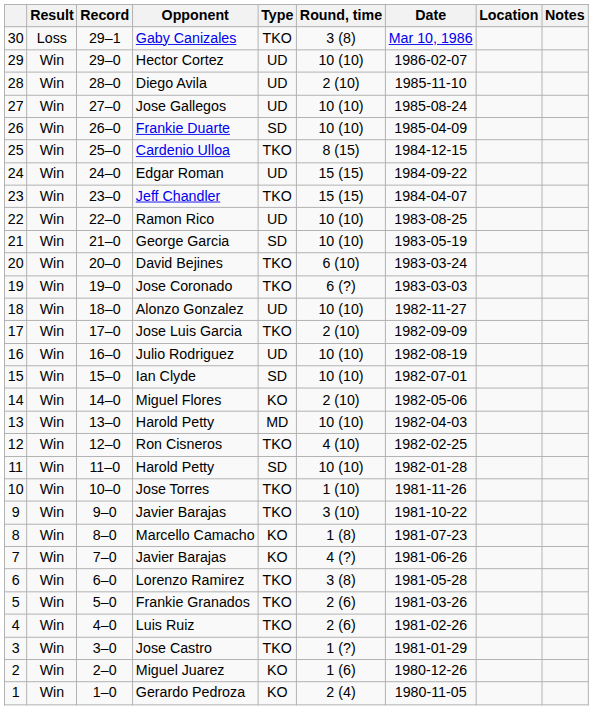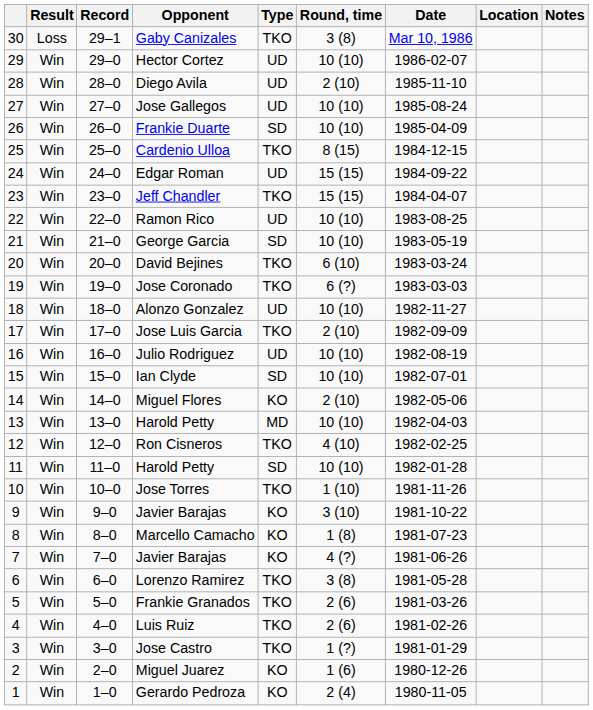 <table class=wikitable style=text-align:center>
 <tr>
 <th></th>
 <th>Result</th>
 <th>Record</th>
 <th>Opponent</th>
 <th>Type</th>
 <th>Round, time</th>
 <th>Date</th>
 <th>Location</th>
 <th>Notes</th>
 </tr>
 <tr>
 <td>30</td>
 <td>Loss</td>
 <td>29–1</td>
 <td align=left><a href='#'>Gaby Canizales</a></td>
 <td>TKO</td>
 <td>3 (8)</td>
 <td><a href='#'>Mar 10, 1986</a></td>
 <td align=left></td>
 <td align=left></td>
 </tr>
 <tr>
 <td>29</td>
 <td>Win</td>
 <td>29–0</td>
 <td align=left>Hector Cortez</td>
 <td>UD</td>
 <td>10 (10)</td>
 <td>1986-02-07</td>
 <td align=left></td>
 <td align=left></td>
 </tr>
 <tr>
 <td>28</td>
 <td>Win</td>
 <td>28–0</td>
 <td align=left>Diego Avila</td>
 <td>UD</td>
 <td>2 (10)</td>
 <td>1985-11-10</td>
 <td align=left></td>
 <td align=left></td>
 </tr>
 <tr>
 <td>27</td>
 <td>Win</td>
 <td>27–0</td>
 <td align=left>Jose Gallegos</td>
 <td>UD</td>
 <td>10 (10)</td>
 <td>1985-08-24</td>
 <td align=left></td>
 <td align=left></td>
 </tr>
 <tr>
 <td>26</td>
 <td>Win</td>
 <td>26–0</td>
 <td align=left><a href='#'>Frankie Duarte</a></td>
 <td>SD</td>
 <td>10 (10)</td>
 <td>1985-04-09</td>
 <td align=left></td>
 <td align=left></td>
 </tr>
 <tr>
 <td>25</td>
 <td>Win</td>
 <td>25–0</td>
 <td align=left><a href='#'>Cardenio Ulloa</a></td>
 <td>TKO</td>
 <td>8 (15)</td>
 <td>1984-12-15</td>
 <td align=left></td>
 <td align=left></td>
 </tr>
 <tr>
 <td>24</td>
 <td>Win</td>
 <td>24–0</td>
 <td align=left>Edgar Roman</td>
 <td>UD</td>
 <td>15 (15)</td>
 <td>1984-09-22</td>
 <td align=left></td>
 <td align=left></td>
 </tr>
 <tr>
 <td>23</td>
 <td>Win</td>
 <td>23–0</td>
 <td align=left><a href='#'>Jeff Chandler</a></td>
 <td>TKO</td>
 <td>15 (15)</td>
 <td>1984-04-07</td>
 <td align=left></td>
 <td align=left></td>
 </tr>
 <tr>
 <td>22</td>
 <td>Win</td>
 <td>22–0</td>
 <td align=left>Ramon Rico</td>
 <td>UD</td>
 <td>10 (10)</td>
 <td>1983-08-25</td>
 <td align=left></td>
 <td align=left></td>
 </tr>
 <tr>
 <td>21</td>
 <td>Win</td>
 <td>21–0</td>
 <td align=left>George Garcia</td>
 <td>SD</td>
 <td>10 (10)</td>
 <td>1983-05-19</td>
 <td align=left></td>
 <td align=left></td>
 </tr>
 <tr>
 <td>20</td>
 <td>Win</td>
 <td>20–0</td>
 <td align=left>David Bejines</td>
 <td>TKO</td>
 <td>6 (10)</td>
 <td>1983-03-24</td>
 <td align=left></td>
 <td align=left></td>
 </tr>
 <tr>
 <td>19</td>
 <td>Win</td>
 <td>19–0</td>
 <td align=left>Jose Coronado</td>
 <td>TKO</td>
 <td>6 (?)</td>
 <td>1983-03-03</td>
 <td align=left></td>
 <td align=left></td>
 </tr>
 <tr>
 <td>18</td>
 <td>Win</td>
 <td>18–0</td>
 <td align=left>Alonzo Gonzalez</td>
 <td>UD</td>
 <td>10 (10)</td>
 <td>1982-11-27</td>
 <td align=left></td>
 <td align=left></td>
 </tr>
 <tr>
 <td>17</td>
 <td>Win</td>
 <td>17–0</td>
 <td align=left>Jose Luis Garcia</td>
 <td>TKO</td>
 <td>2 (10)</td>
 <td>1982-09-09</td>
 <td align=left></td>
 <td align=left></td>
 </tr>
 <tr>
 <td>16</td>
 <td>Win</td>
 <td>16–0</td>
 <td align=left>Julio Rodriguez</td>
 <td>UD</td>
 <td>10 (10)</td>
 <td>1982-08-19</td>
 <td align=left></td>
 <td align=left></td>
 </tr>
 <tr>
 <td>15</td>
 <td>Win</td>
 <td>15–0</td>
 <td align=left>Ian Clyde</td>
 <td>SD</td>
 <td>10 (10)</td>
 <td>1982-07-01</td>
 <td align=left></td>
 <td align=left></td>
 </tr>
 <tr>
 <td>14</td>
 <td>Win</td>
 <td>14–0</td>
 <td align=left>Miguel Flores</td>
 <td>KO</td>
 <td>2 (10)</td>
 <td>1982-05-06</td>
 <td align=left></td>
 <td align=left></td>
 </tr>
 <tr>
 <td>13</td>
 <td>Win</td>
 <td>13–0</td>
 <td align=left>Harold Petty</td>
 <td>MD</td>
 <td>10 (10)</td>
 <td>1982-04-03</td>
 <td align=left></td>
 <td align=left></td>
 </tr>
 <tr>
 <td>12</td>
 <td>Win</td>
 <td>12–0</td>
 <td align=left>Ron Cisneros</td>
 <td>TKO</td>
 <td>4 (10)</td>
 <td>1982-02-25</td>
 <td align=left></td>
 <td align=left></td>
 </tr>
 <tr>
 <td>11</td>
 <td>Win</td>
 <td>11–0</td>
 <td align=left>Harold Petty</td>
 <td>SD</td>
 <td>10 (10)</td>
 <td>1982-01-28</td>
 <td align=left></td>
 <td align=left></td>
 </tr>
 <tr>
 <td>10</td>
 <td>Win</td>
 <td>10–0</td>
 <td align=left>Jose Torres</td>
 <td>TKO</td>
 <td>1 (10)</td>
 <td>1981-11-26</td>
 <td align=left></td>
 <td align=left></td>
 </tr>
 <tr>
 <td>9</td>
 <td>Win</td>
 <td>9–0</td>
 <td align=left>Javier Barajas</td>
-<td>TKO</td>
+<td>KO</td>
 <td>3 (10)</td>
 <td>1981-10-22</td>
 <td align=left></td>
 <td align=left></td>
 </tr>
 <tr>
 <td>8</td>
 <td>Win</td>
 <td>8–0</td>
 <td align=left>Marcello Camacho</td>
 <td>KO</td>
 <td>1 (8)</td>
 <td>1981-07-23</td>
 <td align=left></td>
 <td align=left></td>
 </tr>
 <tr>
 <td>7</td>
 <td>Win</td>
 <td>7–0</td>
 <td align=left>Javier Barajas</td>
 <td>KO</td>
 <td>4 (?)</td>
 <td>1981-06-26</td>
 <td align=left></td>
 <td align=left></td>
 </tr>
 <tr>
 <td>6</td>
 <td>Win</td>
 <td>6–0</td>
 <td align=left>Lorenzo Ramirez</td>
 <td>TKO</td>
 <td>3 (8)</td>
 <td>1981-05-28</td>
 <td align=left></td>
 <td align=left></td>
 </tr>
 <tr>
 <td>5</td>
 <td>Win</td>
 <td>5–0</td>
 <td align=left>Frankie Granados</td>
 <td>TKO</td>
 <td>2 (6)</td>
 <td>1981-03-26</td>
 <td align=left></td>
 <td align=left></td>
 </tr>
 <tr>
 <td>4</td>
 <td>Win</td>
 <td>4–0</td>
 <td align=left>Luis Ruiz</td>
 <td>TKO</td>
 <td>2 (6)</td>
 <td>1981-02-26</td>
 <td align=left></td>
 <td align=left></td>
 </tr>
 <tr>
 <td>3</td>
 <td>Win</td>
 <td>3–0</td>
 <td align=left>Jose Castro</td>
 <td>TKO</td>
 <td>1 (?)</td>
 <td>1981-01-29</td>
 <td align=left></td>
 <td align=left></td>
 </tr>
 <tr>
 <td>2</td>
 <td>Win</td>
 <td>2–0</td>
 <td align=left>Miguel Juarez</td>
 <td>KO</td>
 <td>1 (6)</td>
 <td>1980-12-26</td>
 <td align=left></td>
 <td align=left></td>
 </tr>
 <tr>
 <td>1</td>
 <td>Win</td>
 <td>1–0</td>
 <td align=left>Gerardo Pedroza</td>
 <td>KO</td>
 <td>2 (4)</td>
 <td>1980-11-05</td>
 <td align=left></td>
 <td align=left></td>
 </tr>
 </table>
